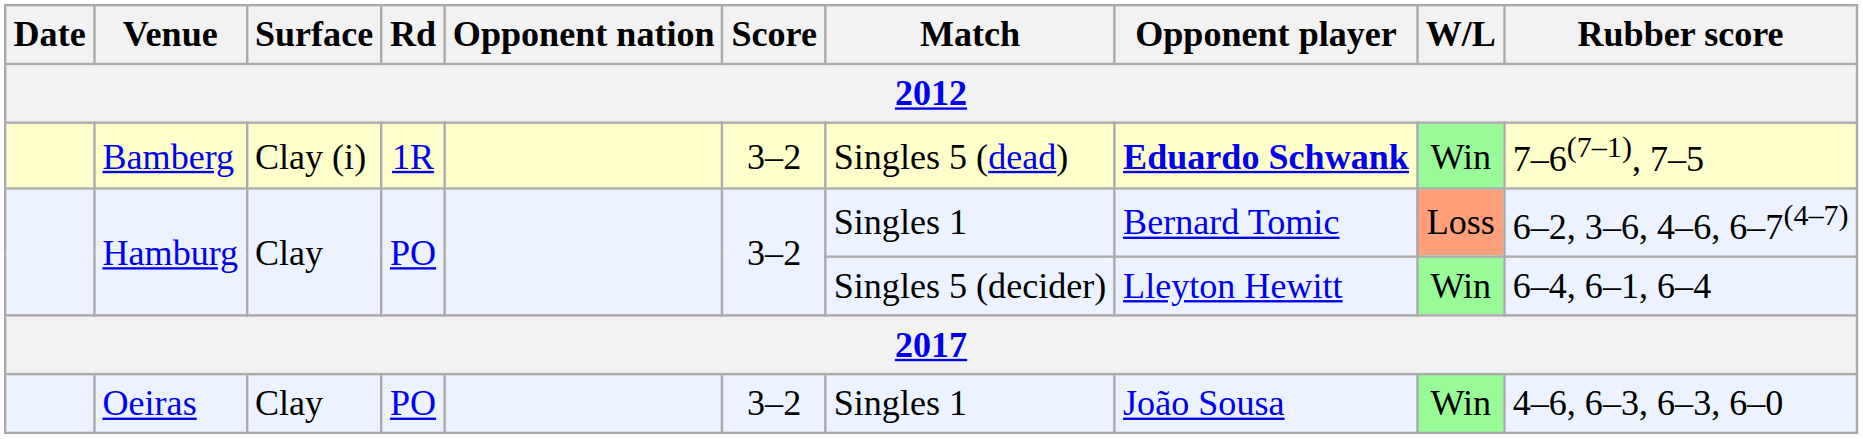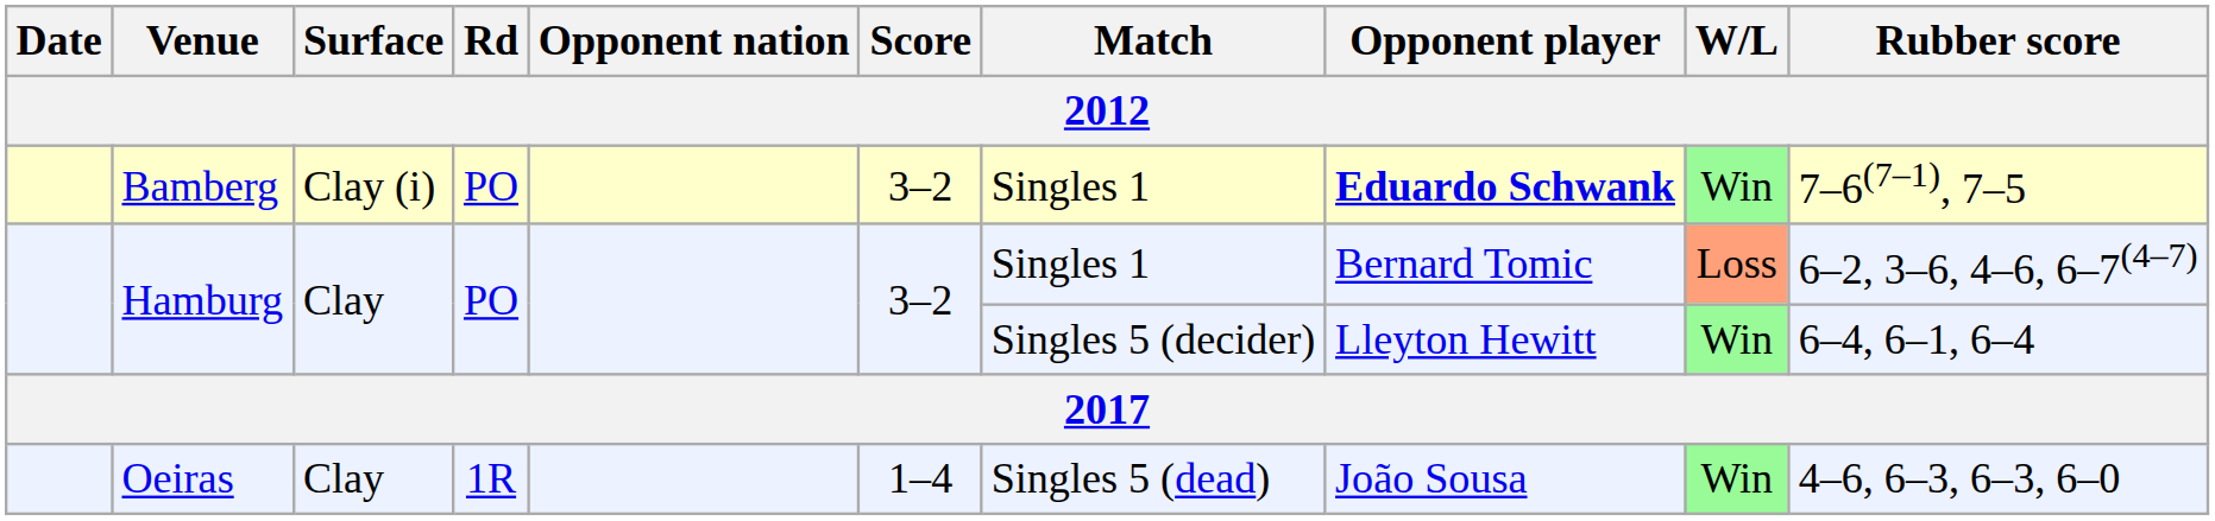 <table class="wikitable nowrap" style=font-size:96%>
 <tr>
 <th>Date</th>
 <th>Venue</th>
 <th>Surface</th>
 <th>Rd</th>
 <th>Opponent nation</th>
 <th>Score</th>
 <th>Match</th>
 <th>Opponent player</th>
 <th>W/L</th>
 <th class="unsortable">Rubber score</th>
 </tr>
 <tr>
 <th colspan=10><a href='#'>2012</a></th>
 </tr>
 <tr bgcolor="#FFFFCC">
 <td></td>
 <td><a href='#'>Bamberg</a></td>
 <td>Clay (i)</td>
-<td align="center"><a href='#'>1R</a></td>
+<td align="center"><a href='#'>PO</a></td>
 <td></td>
 <td align="center">3–2</td>
-<td>Singles 5 (<a href='#'>dead</a>)</td>
+<td>Singles 1</td>
 <td><strong><a href='#'>Eduardo Schwank</a></strong></td>
 <td bgcolor=98FB98 align=center>Win</td>
 <td>7–6<sup>(7–1)</sup>, 7–5</td>
 </tr>
 <tr bgcolor="#ECF2FF">
 <td rowspan=2></td>
 <td rowspan=2><a href='#'>Hamburg</a></td>
 <td rowspan=2>Clay</td>
 <td rowspan=2 align="center"><a href='#'>PO</a></td>
 <td rowspan=2></td>
 <td rowspan=2 align="center">3–2</td>
 <td>Singles 1</td>
 <td><a href='#'>Bernard Tomic</a></td>
 <td bgcolor=FFA07A align=center>Loss</td>
 <td>6–2, 3–6, 4–6, 6–7<sup>(4–7)</sup></td>
 </tr>
 <tr bgcolor="#ECF2FF">
 <td>Singles 5 (decider)</td>
 <td><a href='#'>Lleyton Hewitt</a></td>
 <td bgcolor=98FB98 align=center>Win</td>
 <td>6–4, 6–1, 6–4</td>
 </tr>
 <tr>
 <th colspan=10><a href='#'>2017</a></th>
 </tr>
 <tr bgcolor="#ECF2FF">
 <td></td>
 <td><a href='#'>Oeiras</a></td>
 <td>Clay</td>
-<td align="center"><a href='#'>PO</a></td>
+<td align="center"><a href='#'>1R</a></td>
 <td></td>
-<td align="center">3–2</td>
-<td>Singles 1</td>
+<td align="center">1–4</td>
+<td>Singles 5 (<a href='#'>dead</a>)</td>
 <td><a href='#'>João Sousa</a></td>
 <td bgcolor=98FB98 align=center>Win</td>
 <td>4–6, 6–3, 6–3, 6–0</td>
 </tr>
 </table>
